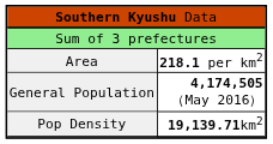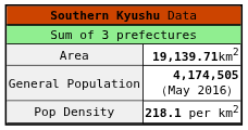 <table border="1" cellspacing="0" cellpadding="2" style="border: solid 2px #000; margin-left: 16px; float: right;">
 <tr>
 <td colspan=2 style="text-align: center; border-style: none none solid; background: #c40;"><strong>Southern Kyushu</strong> Data</td>
 </tr>
 <tr>
 <td colspan="3" style="text-align: center; border-style: solid none solid; background: lightgreen">Sum of 3 prefectures</td>
 </tr>
 <tr>
 <td style="text-align: center; border-style: none none solid; background: #f0f0f0;">Area</td>
-<td style="text-align: right; border-style: none none solid solid"><strong>218.1</strong> per km<sup>2</sup></td>
+<td style="text-align: right; border-style: none none solid solid"><strong>19,139.71</strong>km<sup>2</sup></td>
 </tr>
 <tr>
 <td style="text-align: center; border-style: none none solid; background: #f0f0f0;">General Population</td>
 <td style="text-align: right; border-style: none none solid solid"><strong>4,174,505</strong><br>（May 2016）</td>
 </tr>
 <tr>
 <td style="text-align: center; border-style: none none solid; background: #f0f0f0;">Pop Density</td>
-<td style="text-align: right; border-style: none none solid solid"><strong>19,139.71</strong>km<sup>2</sup></td>
+<td style="text-align: right; border-style: none none solid solid"><strong>218.1</strong> per km<sup>2</sup></td>
 </tr>
 <tr>
 </tr>
 </table>
